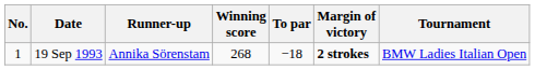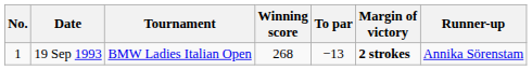 <table class="wikitable " style="font-size:95%;">
 <tr>
 <th>No.</th>
 <th>Date</th>
-<th>Runner-up</th>
+<th>Tournament</th>
 <th>Winning<br>score</th>
 <th>To par</th>
 <th>Margin of<br>victory</th>
-<th>Tournament</th>
+<th>Runner-up</th>
 </tr>
 <tr>
 <td align=center>1</td>
 <td align=right>19 Sep <a href='#'>1993</a></td>
+<td><a href='#'>BMW Ladies Italian Open</a></td>
+<td align=center>268</td>
+<td align=center>−13</td>
+<td><strong>2 strokes</strong></td>
 <td> <a href='#'>Annika Sörenstam</a></td>
-<td align=center>268</td>
-<td align=center>−18</td>
-<td><strong>2 strokes</strong></td>
-<td><a href='#'>BMW Ladies Italian Open</a></td>
 </tr>
 </table>
